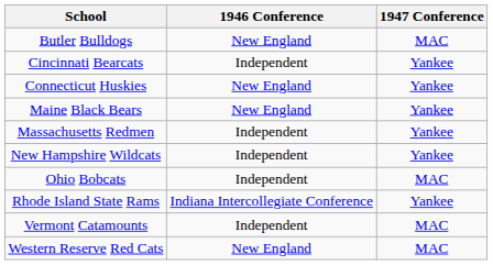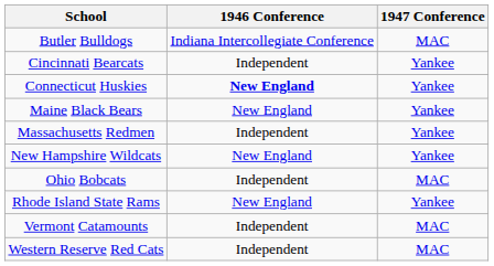 <table class="wikitable sortable">
 <tr>
 <th>School</th>
 <th>1946 Conference</th>
 <th>1947 Conference</th>
 </tr>
 <tr style="text-align:center;">
 <td><a href='#'>Butler</a> <a href='#'>Bulldogs</a></td>
-<td><a href='#'>New England</a></td>
+<td><a href='#'>Indiana Intercollegiate Conference</a></td>
 <td><a href='#'>MAC</a></td>
 </tr>
 <tr style="text-align:center;">
 <td><a href='#'>Cincinnati</a> <a href='#'>Bearcats</a></td>
 <td>Independent</td>
 <td><a href='#'>Yankee</a></td>
 </tr>
 <tr style="text-align:center;">
 <td><a href='#'>Connecticut</a> <a href='#'>Huskies</a></td>
-<td><a href='#'>New England</a></td>
+<td><strong><a href='#'>New England</a></strong></td>
 <td><a href='#'>Yankee</a></td>
 </tr>
 <tr style="text-align:center;">
 <td><a href='#'>Maine</a> <a href='#'>Black Bears</a></td>
 <td><a href='#'>New England</a></td>
 <td><a href='#'>Yankee</a></td>
 </tr>
 <tr style="text-align:center;">
 <td><a href='#'>Massachusetts</a> <a href='#'>Redmen</a></td>
 <td>Independent</td>
 <td><a href='#'>Yankee</a></td>
 </tr>
 <tr style="text-align:center;">
 <td><a href='#'>New Hampshire</a> <a href='#'>Wildcats</a></td>
-<td>Independent</td>
+<td><a href='#'>New England</a></td>
 <td><a href='#'>Yankee</a></td>
 </tr>
 <tr style="text-align:center;">
 <td><a href='#'>Ohio</a> <a href='#'>Bobcats</a></td>
 <td>Independent</td>
 <td><a href='#'>MAC</a></td>
 </tr>
 <tr style="text-align:center;">
 <td><a href='#'>Rhode Island State</a> <a href='#'>Rams</a></td>
-<td><a href='#'>Indiana Intercollegiate Conference</a></td>
+<td><a href='#'>New England</a></td>
 <td><a href='#'>Yankee</a></td>
 </tr>
 <tr style="text-align:center;">
 <td><a href='#'>Vermont</a> <a href='#'>Catamounts</a></td>
 <td>Independent</td>
 <td><a href='#'>MAC</a></td>
 </tr>
 <tr style="text-align:center;">
 <td><a href='#'>Western Reserve</a> <a href='#'>Red Cats</a></td>
-<td><a href='#'>New England</a></td>
+<td>Independent</td>
 <td><a href='#'>MAC</a></td>
 </tr>
 </table>
